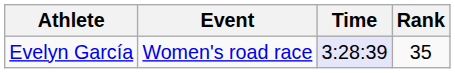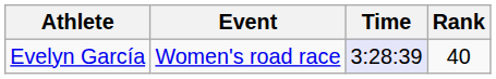 <table class=wikitable style="font-size:90%">
 <tr>
 <th>Athlete</th>
 <th>Event</th>
 <th>Time</th>
 <th>Rank</th>
 </tr>
 <tr align=center>
 <td align=left><a href='#'>Evelyn García</a></td>
 <td align=left><a href='#'>Women's road race</a></td>
 <td style="background: lavender;">3:28:39</td>
-<td>35</td>
+<td>40</td>
 </tr>
 </table>
